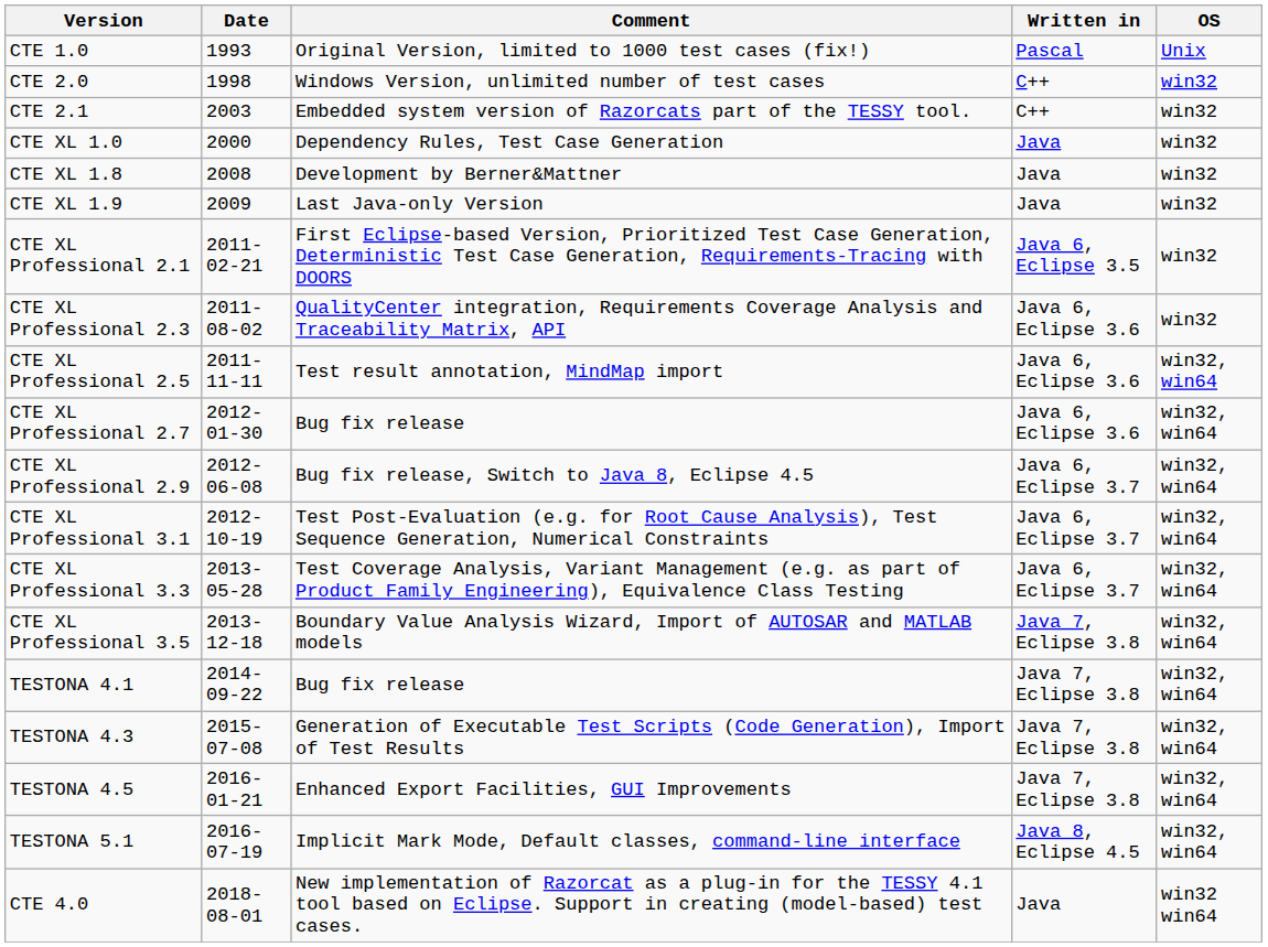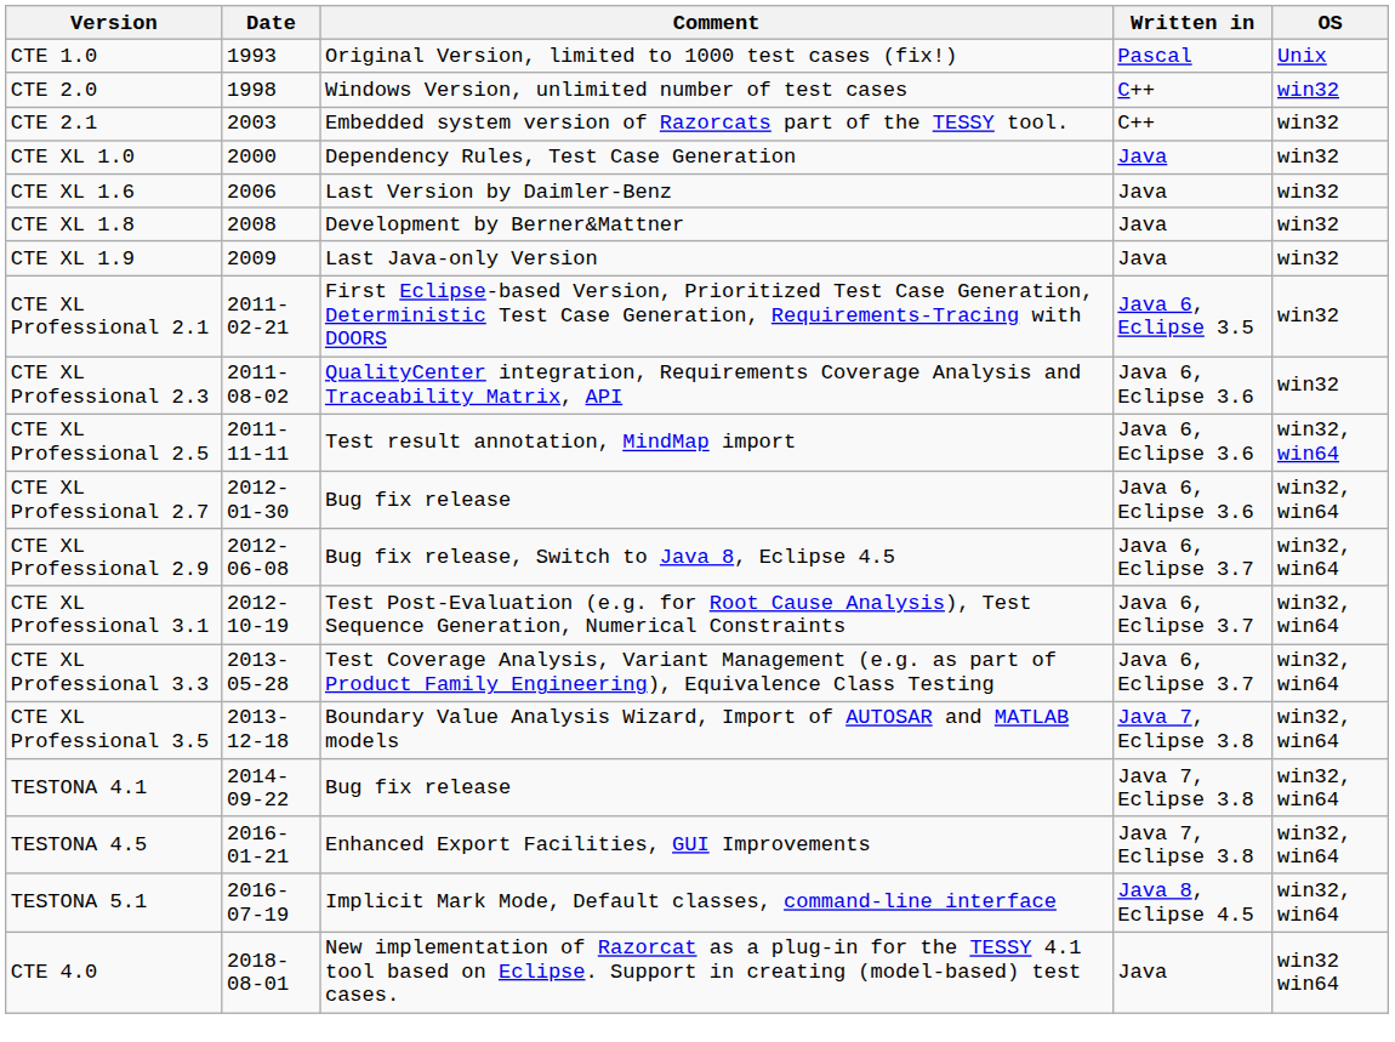 <table class="wikitable sortable">
 <tr>
 <th>Version</th>
 <th>Date</th>
 <th>Comment</th>
 <th>Written in</th>
 <th>OS</th>
 </tr>
 <tr>
 <td>CTE 1.0</td>
 <td>1993</td>
 <td>Original Version,  limited to 1000 test cases (fix!)</td>
 <td><a href='#'>Pascal</a></td>
 <td><a href='#'>Unix</a></td>
 </tr>
 <tr>
 <td>CTE 2.0</td>
 <td>1998</td>
 <td>Windows Version, unlimited number of test cases</td>
 <td><a href='#'>C</a>++</td>
 <td><a href='#'>win32</a></td>
 </tr>
 <tr>
 <td>CTE 2.1</td>
 <td>2003</td>
 <td>Embedded system version of <a href='#'>Razorcats</a> part of the <a href='#'>TESSY</a> tool.</td>
 <td>C++</td>
 <td>win32</td>
 </tr>
 <tr>
 <td>CTE XL 1.0</td>
 <td>2000</td>
 <td>Dependency Rules, Test Case Generation</td>
 <td><a href='#'>Java</a></td>
+<td>win32</td>
+</tr>
+<tr>
+<td>CTE XL 1.6</td>
+<td>2006</td>
+<td>Last Version by Daimler-Benz</td>
+<td>Java</td>
 <td>win32</td>
 </tr>
 <tr>
 <td>CTE XL 1.8</td>
 <td>2008</td>
 <td>Development by Berner&Mattner</td>
 <td>Java</td>
 <td>win32</td>
 </tr>
 <tr>
 <td>CTE XL 1.9</td>
 <td>2009</td>
 <td>Last Java-only Version</td>
 <td>Java</td>
 <td>win32</td>
 </tr>
 <tr>
 <td>CTE XL Professional 2.1</td>
 <td>2011-02-21</td>
 <td>First <a href='#'>Eclipse</a>-based Version, Prioritized Test Case Generation, <a href='#'>Deterministic</a> Test Case Generation, <a href='#'>Requirements-Tracing</a> with <a href='#'>DOORS</a></td>
 <td><a href='#'>Java 6</a>, <a href='#'>Eclipse</a> 3.5</td>
 <td>win32</td>
 </tr>
 <tr>
 <td>CTE XL Professional 2.3</td>
 <td>2011-08-02</td>
 <td><a href='#'>QualityCenter</a> integration, Requirements Coverage Analysis and <a href='#'>Traceability Matrix</a>, <a href='#'>API</a></td>
 <td>Java 6, Eclipse 3.6</td>
 <td>win32</td>
 </tr>
 <tr>
 <td>CTE XL Professional 2.5</td>
 <td>2011-11-11</td>
 <td>Test result annotation, <a href='#'>MindMap</a> import</td>
 <td>Java 6, Eclipse 3.6</td>
 <td>win32, <a href='#'>win64</a></td>
 </tr>
 <tr>
 <td>CTE XL Professional 2.7</td>
 <td>2012-01-30</td>
 <td>Bug fix release</td>
 <td>Java 6, Eclipse 3.6</td>
 <td>win32, win64</td>
 </tr>
 <tr>
 <td>CTE XL Professional 2.9</td>
 <td>2012-06-08</td>
 <td>Bug fix release, Switch to <a href='#'>Java 8</a>, Eclipse 4.5</td>
 <td>Java 6, Eclipse 3.7</td>
 <td>win32, win64</td>
 </tr>
 <tr>
 <td>CTE XL Professional 3.1</td>
 <td>2012-10-19</td>
 <td>Test Post-Evaluation (e.g. for <a href='#'>Root Cause Analysis</a>), Test Sequence Generation, Numerical Constraints</td>
 <td>Java 6, Eclipse 3.7</td>
 <td>win32, win64</td>
 </tr>
 <tr>
 <td>CTE XL Professional 3.3</td>
 <td>2013-05-28</td>
 <td>Test Coverage Analysis, Variant Management (e.g. as part of <a href='#'>Product Family Engineering</a>), Equivalence Class Testing</td>
 <td>Java 6, Eclipse 3.7</td>
 <td>win32, win64</td>
 </tr>
 <tr>
 <td>CTE XL Professional 3.5</td>
 <td>2013-12-18</td>
 <td>Boundary Value Analysis Wizard, Import of <a href='#'>AUTOSAR</a> and <a href='#'>MATLAB</a> models</td>
 <td><a href='#'>Java 7</a>, Eclipse 3.8</td>
 <td>win32, win64</td>
 </tr>
 <tr>
 <td>TESTONA 4.1</td>
 <td>2014-09-22</td>
 <td>Bug fix release</td>
 <td>Java 7, Eclipse 3.8</td>
 <td>win32, win64</td>
 </tr>
 <tr>
-<td>TESTONA 4.3</td>
-<td>2015-07-08</td>
-<td>Generation of Executable <a href='#'>Test Scripts</a> (<a href='#'>Code Generation</a>), Import of Test Results</td>
-<td>Java 7, Eclipse 3.8</td>
-<td>win32, win64</td>
-</tr>
-<tr>
 <td>TESTONA 4.5</td>
 <td>2016-01-21</td>
 <td>Enhanced Export Facilities, <a href='#'>GUI</a> Improvements</td>
 <td>Java 7, Eclipse 3.8</td>
 <td>win32, win64</td>
 </tr>
 <tr>
 <td>TESTONA 5.1</td>
 <td>2016-07-19</td>
 <td>Implicit Mark Mode, Default classes, <a href='#'>command-line interface</a></td>
 <td><a href='#'>Java 8</a>, Eclipse 4.5</td>
 <td>win32, win64</td>
 </tr>
 <tr>
 <td>CTE 4.0</td>
 <td>2018-08-01</td>
 <td>New implementation of <a href='#'>Razorcat</a> as a plug-in for the <a href='#'>TESSY</a> 4.1 tool based on <a href='#'>Eclipse</a>. Support in creating (model-based) test cases.</td>
 <td>Java</td>
 <td>win32<br>win64</td>
 </tr>
 </table>
